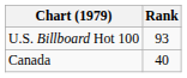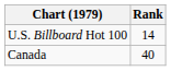 <table class="wikitable">
 <tr>
 <th align="left">Chart (1979)</th>
 <th style="text-align:center;">Rank</th>
 </tr>
 <tr>
 <td>U.S. <em>Billboard</em> Hot 100</td>
-<td style="text-align:center;">93</td>
+<td style="text-align:center;">14</td>
 </tr>
 <tr>
 <td>Canada</td>
 <td style="text-align:center;">40</td>
 </tr>
 </table>
